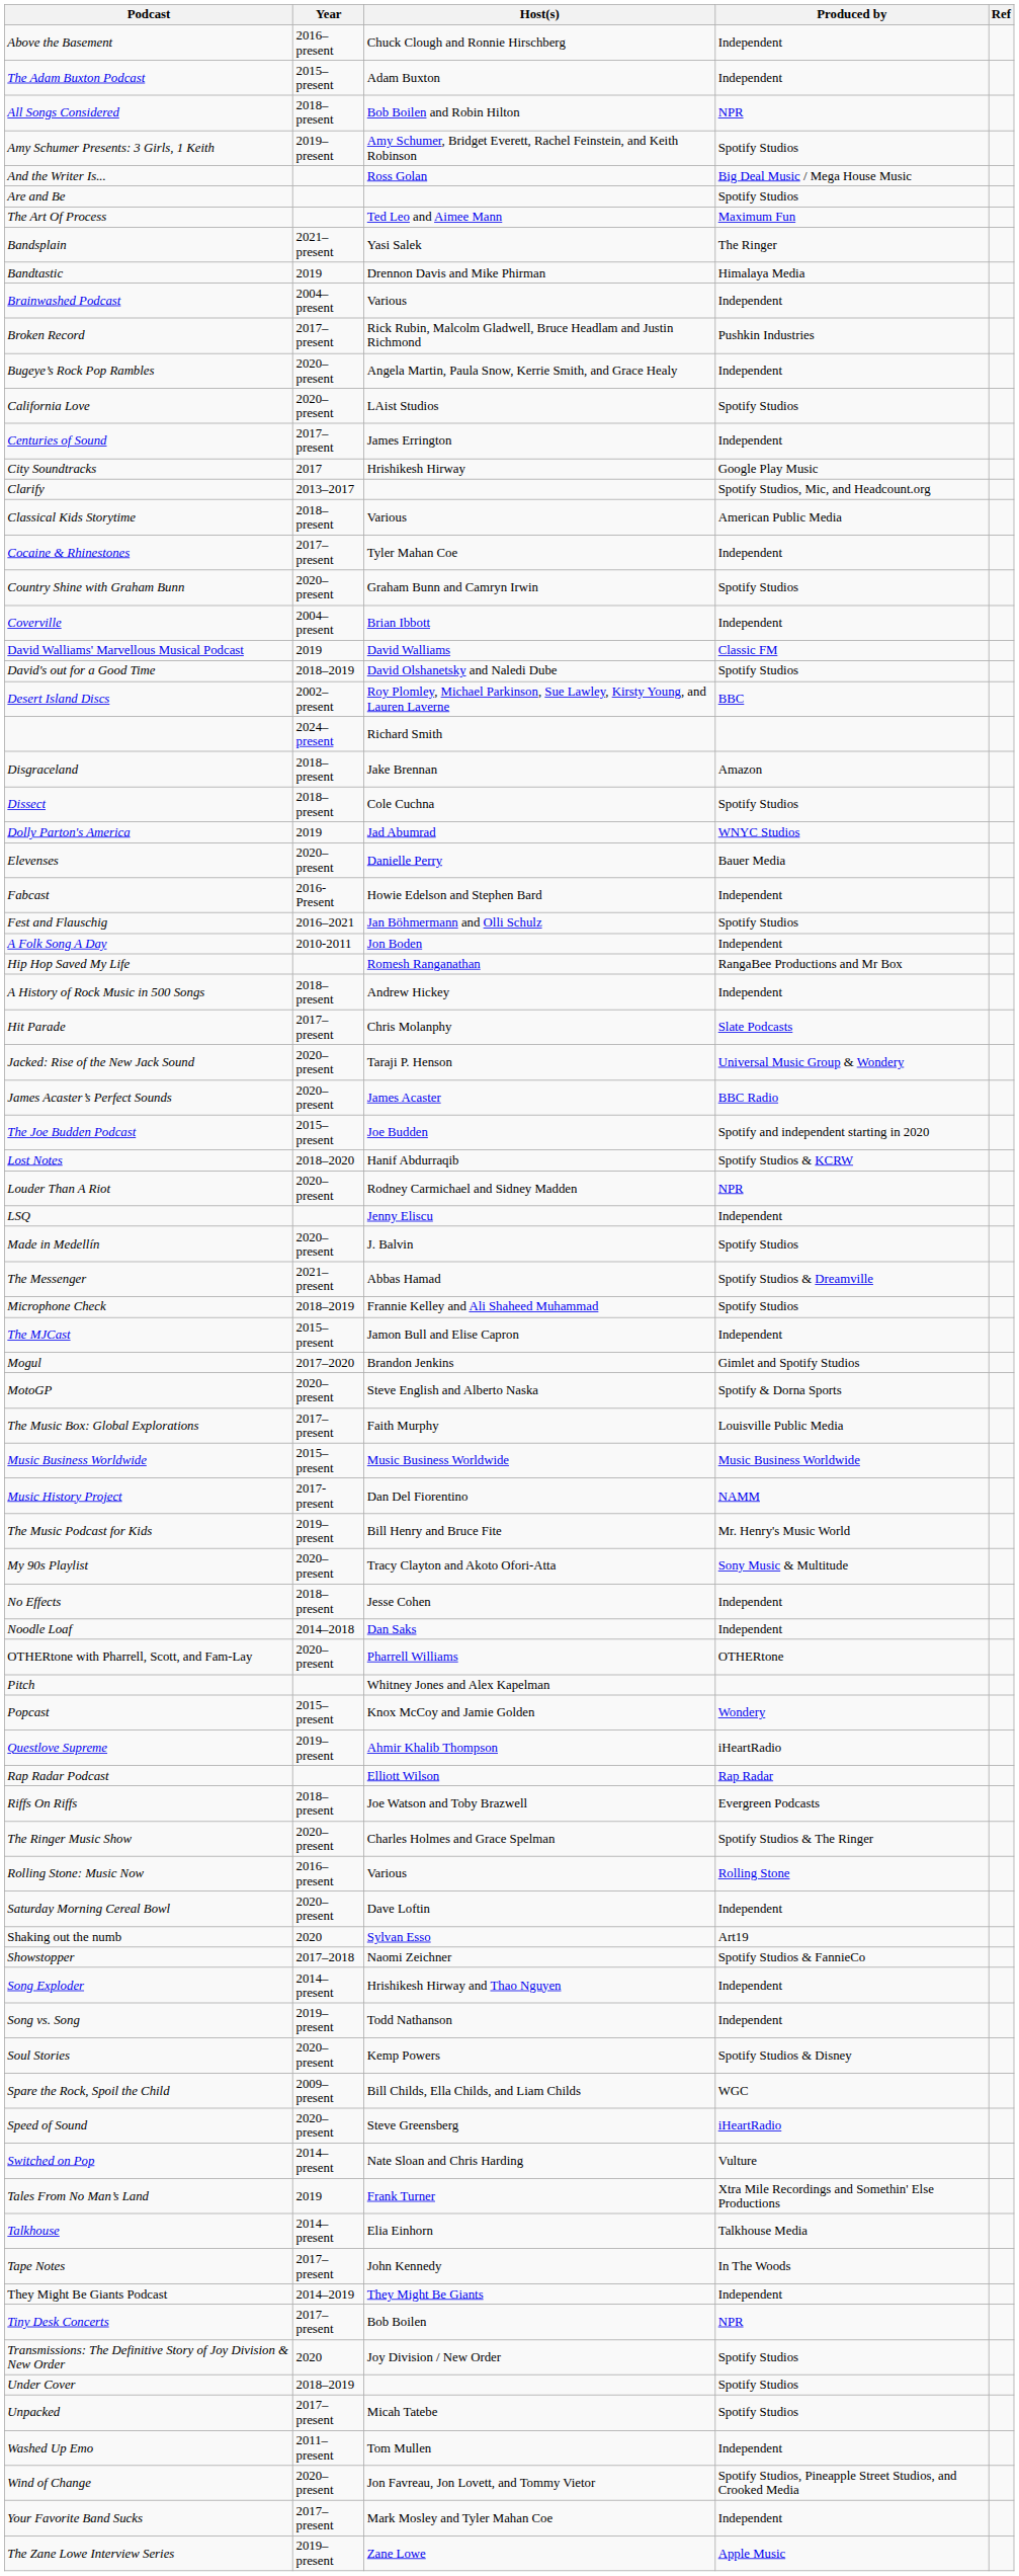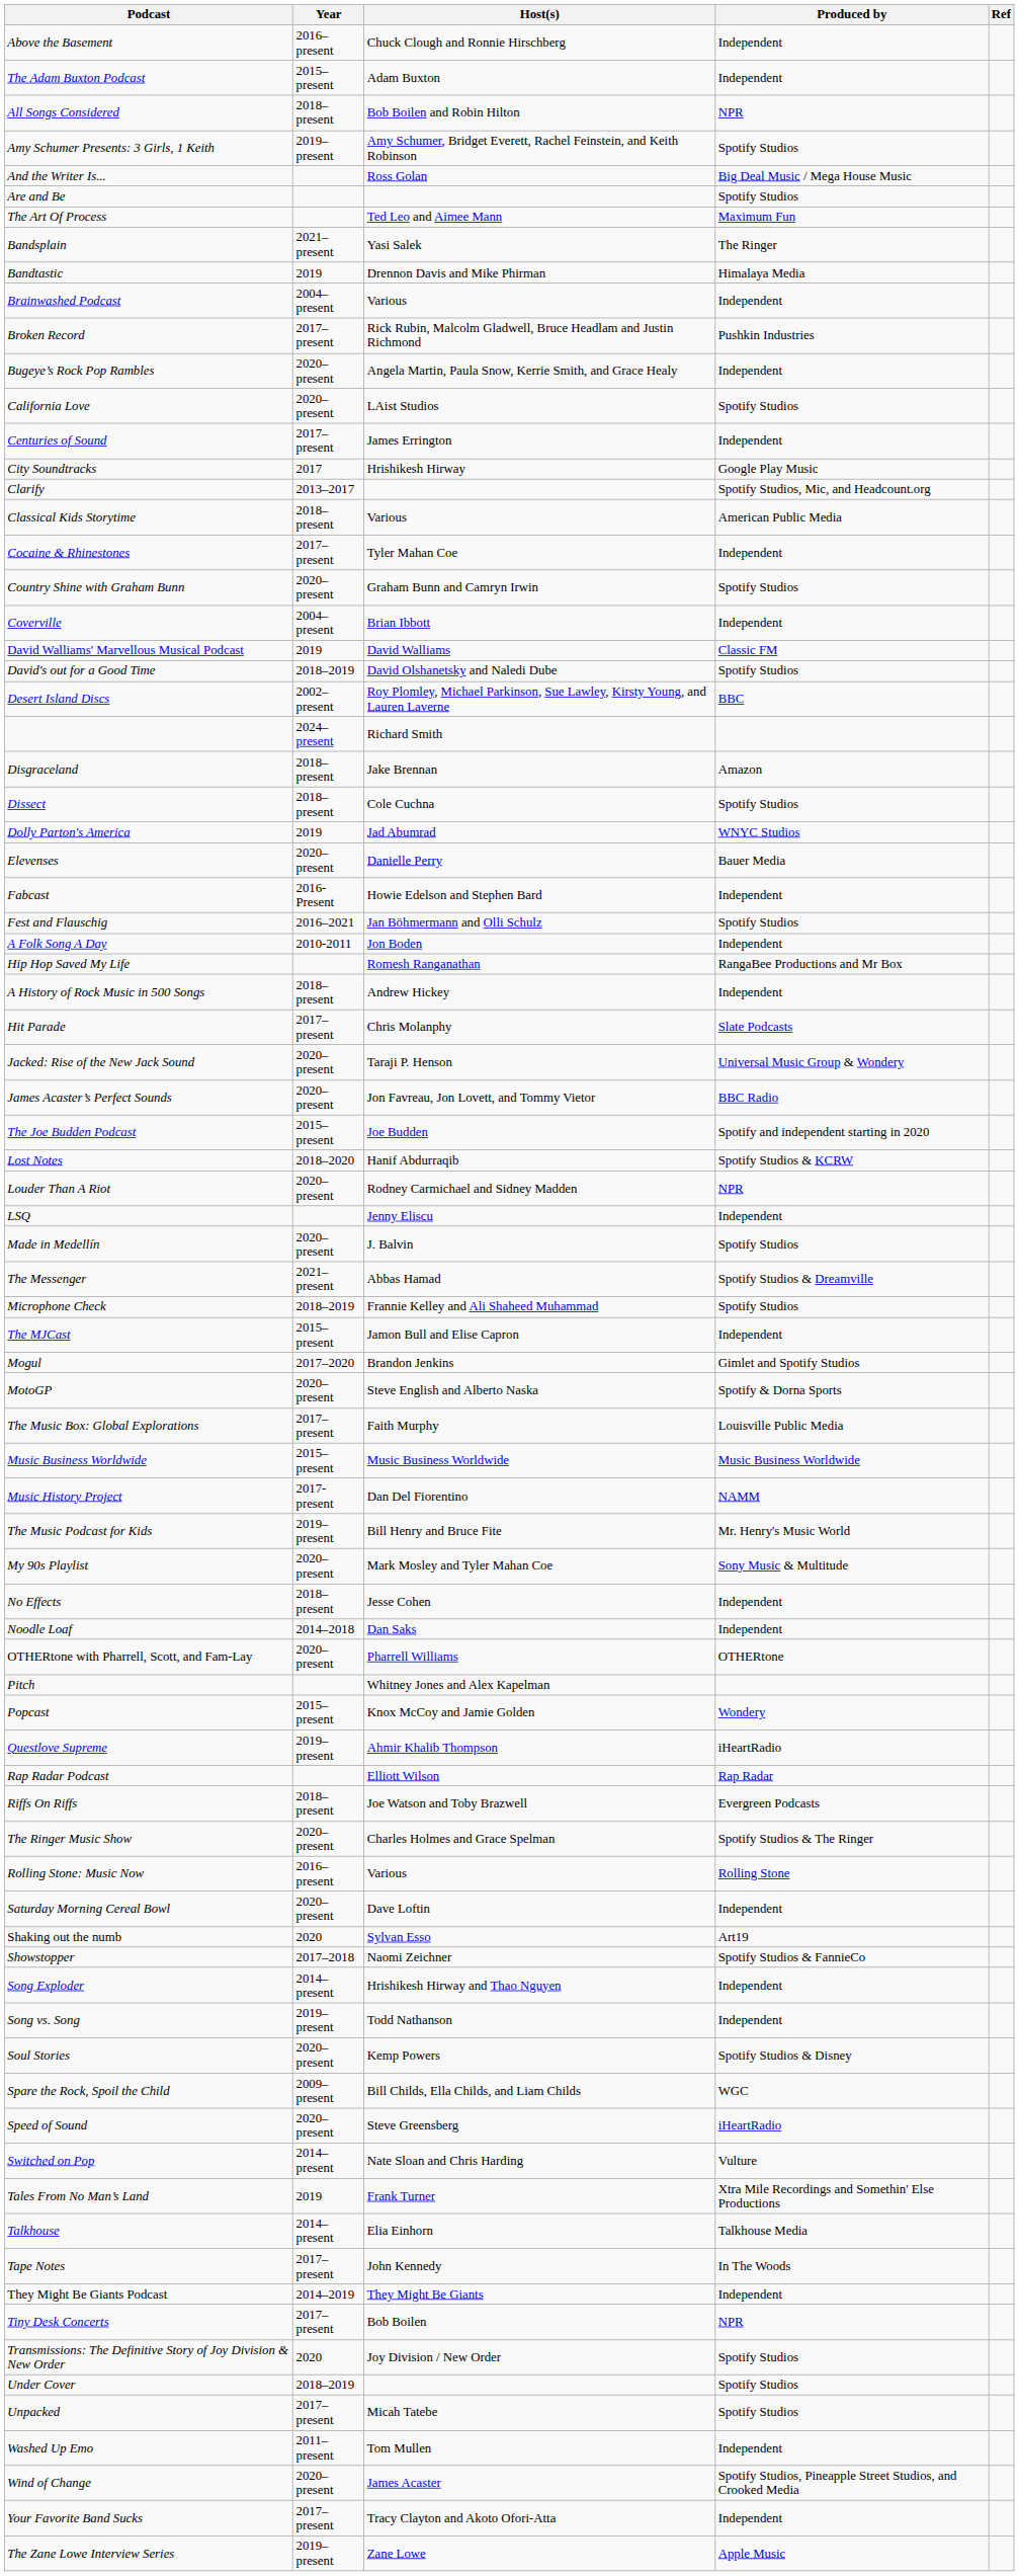 <table class="wikitable sortable">
 <tr>
 <th>Podcast</th>
 <th>Year</th>
 <th>Host(s)</th>
 <th>Produced by</th>
 <th>Ref</th>
 </tr>
 <tr>
 <td><em>Above the Basement</em></td>
 <td>2016–present</td>
 <td>Chuck Clough and Ronnie Hirschberg</td>
 <td>Independent</td>
 <td></td>
 </tr>
 <tr>
 <td><em><a href='#'>The Adam Buxton Podcast</a></em></td>
 <td>2015–present</td>
 <td>Adam Buxton</td>
 <td>Independent</td>
 <td></td>
 </tr>
 <tr>
 <td><em><a href='#'>All Songs Considered</a></em></td>
 <td>2018–present</td>
 <td><a href='#'>Bob Boilen</a> and Robin Hilton</td>
 <td><a href='#'>NPR</a></td>
 <td></td>
 </tr>
 <tr>
 <td><em>Amy Schumer Presents: 3 Girls, 1 Keith</em></td>
 <td>2019–present</td>
 <td><a href='#'>Amy Schumer</a>, Bridget Everett, Rachel Feinstein, and Keith Robinson</td>
 <td>Spotify Studios</td>
 <td></td>
 </tr>
 <tr>
 <td><em>And the Writer Is...</em></td>
 <td></td>
 <td><a href='#'>Ross Golan</a></td>
 <td><a href='#'>Big Deal Music</a> / Mega House Music</td>
 <td></td>
 </tr>
 <tr>
 <td><em>Are and Be</em></td>
 <td></td>
 <td></td>
 <td>Spotify Studios</td>
 <td></td>
 </tr>
 <tr>
 <td><em>The Art Of Process</em></td>
 <td></td>
 <td><a href='#'>Ted Leo</a> and <a href='#'>Aimee Mann</a></td>
 <td><a href='#'>Maximum Fun</a></td>
 <td></td>
 </tr>
 <tr>
 <td><em>Bandsplain</em></td>
 <td>2021– present</td>
 <td>Yasi Salek</td>
 <td>The Ringer</td>
 <td></td>
 </tr>
 <tr>
 <td><em>Bandtastic</em></td>
 <td>2019</td>
 <td>Drennon Davis and Mike Phirman</td>
 <td>Himalaya Media</td>
 <td></td>
 </tr>
 <tr>
 <td><em><a href='#'>Brainwashed Podcast</a></em></td>
 <td>2004–present</td>
 <td>Various</td>
 <td>Independent</td>
 <td></td>
 </tr>
 <tr>
 <td><em>Broken Record</em></td>
 <td>2017–present</td>
 <td>Rick Rubin, Malcolm Gladwell, Bruce Headlam and Justin Richmond</td>
 <td>Pushkin Industries</td>
 <td></td>
 </tr>
 <tr>
 <td><em>Bugeye’s Rock Pop Rambles</em></td>
 <td>2020–present</td>
 <td>Angela Martin, Paula Snow, Kerrie Smith, and Grace Healy</td>
 <td>Independent</td>
 <td></td>
 </tr>
 <tr>
 <td><em>California Love</em></td>
 <td>2020–present</td>
 <td>LAist Studios</td>
 <td>Spotify Studios</td>
 <td></td>
 </tr>
 <tr>
 <td><em><a href='#'>Centuries of Sound</a></em></td>
 <td>2017–present</td>
 <td>James Errington</td>
 <td>Independent</td>
 <td></td>
 </tr>
 <tr>
 <td><em>City Soundtracks</em></td>
 <td>2017</td>
 <td>Hrishikesh Hirway</td>
 <td>Google Play Music</td>
 <td></td>
 </tr>
 <tr>
 <td><em>Clarify</em></td>
 <td>2013–2017</td>
 <td></td>
 <td>Spotify Studios, Mic, and Headcount.org</td>
 <td></td>
 </tr>
 <tr>
 <td><em>Classical Kids Storytime</em></td>
 <td>2018–present</td>
 <td>Various</td>
 <td>American Public Media</td>
 <td></td>
 </tr>
 <tr>
 <td><em><a href='#'>Cocaine & Rhinestones</a></em></td>
 <td>2017–present</td>
 <td>Tyler Mahan Coe</td>
 <td>Independent</td>
 <td></td>
 </tr>
 <tr>
 <td><em>Country Shine with Graham Bunn</em></td>
 <td>2020–present</td>
 <td>Graham Bunn and Camryn Irwin</td>
 <td>Spotify Studios</td>
 <td></td>
 </tr>
 <tr>
 <td><em><a href='#'>Coverville</a></em></td>
 <td>2004–present</td>
 <td><a href='#'>Brian Ibbott</a></td>
 <td>Independent</td>
 <td></td>
 </tr>
 <tr>
 <td><a href='#'>David Walliams' Marvellous Musical Podcast</a></td>
 <td>2019</td>
 <td><a href='#'>David Walliams</a></td>
 <td><a href='#'>Classic FM</a></td>
 <td></td>
 </tr>
 <tr>
 <td><em>David's out for a Good Time</em></td>
 <td>2018–2019</td>
 <td><a href='#'>David Olshanetsky</a> and Naledi Dube</td>
 <td>Spotify Studios</td>
 <td></td>
 </tr>
 <tr>
 <td><em><a href='#'>Desert Island Discs</a></em></td>
 <td>2002–present</td>
 <td><a href='#'>Roy Plomley</a>, <a href='#'>Michael Parkinson</a>, <a href='#'>Sue Lawley</a>, <a href='#'>Kirsty Young</a>, and <a href='#'>Lauren Laverne</a></td>
 <td><a href='#'>BBC</a></td>
 <td></td>
 </tr>
 <tr>
 <td></td>
 <td>2024–<a href='#'>present</a></td>
 <td>Richard Smith</td>
 <td></td>
 <td></td>
 </tr>
 <tr>
 <td><em>Disgraceland</em></td>
 <td>2018–present</td>
 <td>Jake Brennan</td>
 <td>Amazon</td>
 <td></td>
 </tr>
 <tr>
 <td><a href='#'><em>Dissect</em></a></td>
 <td>2018–present</td>
 <td>Cole Cuchna</td>
 <td>Spotify Studios</td>
 <td></td>
 </tr>
 <tr>
 <td><em><a href='#'>Dolly Parton's America</a></em></td>
 <td>2019</td>
 <td><a href='#'>Jad Abumrad</a></td>
 <td><a href='#'>WNYC Studios</a></td>
 <td></td>
 </tr>
 <tr>
 <td><em>Elevenses</em></td>
 <td>2020–present</td>
 <td><a href='#'>Danielle Perry</a></td>
 <td>Bauer Media</td>
 <td></td>
 </tr>
 <tr>
 <td><em>Fabcast</em></td>
 <td>2016-Present</td>
 <td>Howie Edelson and Stephen Bard</td>
 <td>Independent</td>
 <td></td>
 </tr>
 <tr>
 <td><em>Fest and Flauschig</em></td>
 <td>2016–2021</td>
 <td><a href='#'>Jan Böhmermann</a> and <a href='#'>Olli Schulz</a></td>
 <td>Spotify Studios</td>
 <td></td>
 </tr>
 <tr>
 <td><em><a href='#'>A Folk Song A Day</a></em></td>
 <td>2010-2011</td>
 <td><a href='#'>Jon Boden</a></td>
 <td>Independent</td>
 <td></td>
 </tr>
 <tr>
 <td><em>Hip Hop Saved My Life</em></td>
 <td></td>
 <td><a href='#'>Romesh Ranganathan</a></td>
 <td>RangaBee Productions and Mr Box</td>
 <td></td>
 </tr>
 <tr>
 <td><em>A History of Rock Music in 500 Songs</em></td>
 <td>2018–present</td>
 <td>Andrew Hickey</td>
 <td>Independent</td>
 <td></td>
 </tr>
 <tr>
 <td><em>Hit Parade</em></td>
 <td>2017–present</td>
 <td>Chris Molanphy</td>
 <td><a href='#'>Slate Podcasts</a></td>
 <td></td>
 </tr>
 <tr>
 <td><em>Jacked: Rise of the New Jack Sound</em></td>
 <td>2020–present</td>
 <td>Taraji P. Henson</td>
 <td><a href='#'>Universal Music Group</a> & <a href='#'>Wondery</a></td>
 <td></td>
 </tr>
 <tr>
 <td><em>James Acaster’s Perfect Sounds</em></td>
 <td>2020–present</td>
-<td><a href='#'>James Acaster</a></td>
+<td>Jon Favreau, Jon Lovett, and Tommy Vietor</td>
 <td><a href='#'>BBC Radio</a></td>
 <td></td>
 </tr>
 <tr>
 <td><em><a href='#'>The Joe Budden Podcast</a></em></td>
 <td>2015–present</td>
 <td><a href='#'>Joe Budden</a></td>
 <td>Spotify and independent starting in 2020</td>
 <td></td>
 </tr>
 <tr>
 <td><em><a href='#'>Lost Notes</a></em></td>
 <td>2018–2020</td>
 <td>Hanif Abdurraqib</td>
 <td>Spotify Studios & <a href='#'>KCRW</a></td>
 <td></td>
 </tr>
 <tr>
 <td><em>Louder Than A Riot</em></td>
 <td>2020–present</td>
 <td>Rodney Carmichael and Sidney Madden</td>
 <td><a href='#'>NPR</a></td>
 <td></td>
 </tr>
 <tr>
 <td><em>LSQ</em></td>
 <td></td>
 <td><a href='#'>Jenny Eliscu</a></td>
 <td>Independent</td>
 <td></td>
 </tr>
 <tr>
 <td><em>Made in Medellín</em></td>
 <td>2020–present</td>
 <td>J. Balvin</td>
 <td>Spotify Studios</td>
 <td></td>
 </tr>
 <tr>
 <td><em>The Messenger</em></td>
 <td>2021–present</td>
 <td>Abbas Hamad</td>
 <td>Spotify Studios & <a href='#'>Dreamville</a></td>
 <td></td>
 </tr>
 <tr>
 <td><em>Microphone Check</em></td>
 <td>2018–2019</td>
 <td>Frannie Kelley and <a href='#'>Ali Shaheed Muhammad</a></td>
 <td>Spotify Studios</td>
 <td></td>
 </tr>
 <tr>
 <td><em><a href='#'>The MJCast</a></em></td>
 <td>2015–present</td>
 <td>Jamon Bull and Elise Capron</td>
 <td>Independent</td>
 <td></td>
 </tr>
 <tr>
 <td><em>Mogul</em></td>
 <td>2017–2020</td>
 <td>Brandon Jenkins</td>
 <td>Gimlet and Spotify Studios</td>
 <td></td>
 </tr>
 <tr>
 <td><em>MotoGP</em></td>
 <td>2020–present</td>
 <td>Steve English and Alberto Naska</td>
 <td>Spotify & Dorna Sports</td>
 <td></td>
 </tr>
 <tr>
 <td><em>The Music Box: Global Explorations</em></td>
 <td>2017–present</td>
 <td>Faith Murphy</td>
 <td>Louisville Public Media</td>
 <td></td>
 </tr>
 <tr>
 <td><em><a href='#'>Music Business Worldwide</a></em></td>
 <td>2015–present</td>
 <td><a href='#'>Music Business Worldwide</a></td>
 <td><a href='#'>Music Business Worldwide</a></td>
 <td></td>
 </tr>
 <tr>
 <td><em><a href='#'>Music History Project</a></em></td>
 <td>2017-present</td>
 <td>Dan Del Fiorentino</td>
 <td><a href='#'>NAMM</a></td>
 <td></td>
 </tr>
 <tr>
 <td><em>The Music Podcast for Kids</em></td>
 <td>2019–present</td>
 <td>Bill Henry and Bruce Fite</td>
 <td>Mr. Henry's Music World</td>
 <td></td>
 </tr>
 <tr>
 <td><em>My 90s Playlist</em></td>
 <td>2020–present</td>
-<td>Tracy Clayton and Akoto Ofori-Atta</td>
+<td>Mark Mosley and Tyler Mahan Coe</td>
 <td><a href='#'>Sony Music</a> & Multitude</td>
 <td></td>
 </tr>
 <tr>
 <td><em>No Effects</em></td>
 <td>2018–present</td>
 <td>Jesse Cohen</td>
 <td>Independent</td>
 <td></td>
 </tr>
 <tr>
 <td><em>Noodle Loaf</em></td>
 <td>2014–2018</td>
 <td><a href='#'>Dan Saks</a></td>
 <td>Independent</td>
 <td></td>
 </tr>
 <tr>
 <td>OTHERtone with Pharrell, Scott, and Fam-Lay</td>
 <td>2020–present</td>
 <td><a href='#'>Pharrell Williams</a></td>
 <td>OTHERtone</td>
 <td></td>
 </tr>
 <tr>
 <td><em>Pitch</em></td>
 <td></td>
 <td>Whitney Jones and Alex Kapelman</td>
 <td></td>
 <td></td>
 </tr>
 <tr>
 <td><em>Popcast</em></td>
 <td>2015–present</td>
 <td>Knox McCoy and Jamie Golden</td>
 <td><a href='#'>Wondery</a></td>
 <td></td>
 </tr>
 <tr>
 <td><em><a href='#'>Questlove Supreme</a></em></td>
 <td>2019–present</td>
 <td><a href='#'>Ahmir Khalib Thompson</a></td>
 <td>iHeartRadio</td>
 <td></td>
 </tr>
 <tr>
 <td><em>Rap Radar Podcast</em></td>
 <td></td>
 <td><a href='#'>Elliott Wilson</a></td>
 <td><a href='#'>Rap Radar</a></td>
 <td></td>
 </tr>
 <tr>
 <td><em>Riffs On Riffs</em></td>
 <td>2018–present</td>
 <td>Joe Watson and Toby Brazwell</td>
 <td>Evergreen Podcasts</td>
 <td></td>
 </tr>
 <tr>
 <td><em>The Ringer Music Show</em></td>
 <td>2020–present</td>
 <td>Charles Holmes and Grace Spelman</td>
 <td>Spotify Studios & The Ringer</td>
 <td></td>
 </tr>
 <tr>
 <td><em>Rolling Stone: Music Now</em></td>
 <td>2016–present</td>
 <td>Various</td>
 <td><a href='#'>Rolling Stone</a></td>
 <td></td>
 </tr>
 <tr>
 <td><em>Saturday Morning Cereal Bowl</em></td>
 <td>2020–present</td>
 <td>Dave Loftin</td>
 <td>Independent</td>
 <td></td>
 </tr>
 <tr>
 <td>Shaking out the numb</td>
 <td>2020</td>
 <td><a href='#'>Sylvan Esso</a></td>
 <td>Art19</td>
 <td></td>
 </tr>
 <tr>
 <td><em>Showstopper</em></td>
 <td>2017–2018</td>
 <td>Naomi Zeichner</td>
 <td>Spotify Studios & FannieCo</td>
 <td></td>
 </tr>
 <tr>
 <td><em><a href='#'>Song Exploder</a></em></td>
 <td>2014–present</td>
 <td>Hrishikesh Hirway and <a href='#'>Thao Nguyen</a></td>
 <td>Independent</td>
 <td><em></em></td>
 </tr>
 <tr>
 <td><em>Song vs. Song</em></td>
 <td>2019–present</td>
 <td>Todd Nathanson</td>
 <td>Independent</td>
 <td></td>
 </tr>
 <tr>
 <td><em>Soul Stories</em></td>
 <td>2020–present</td>
 <td>Kemp Powers</td>
 <td>Spotify Studios & Disney</td>
 <td></td>
 </tr>
 <tr>
 <td><em>Spare the Rock, Spoil the Child</em></td>
 <td>2009–present</td>
 <td>Bill Childs, Ella Childs, and Liam Childs</td>
 <td>WGC</td>
 <td></td>
 </tr>
 <tr>
 <td><em>Speed of Sound</em></td>
 <td>2020–present</td>
 <td>Steve Greensberg</td>
 <td><a href='#'>iHeartRadio</a></td>
 <td></td>
 </tr>
 <tr>
 <td><em><a href='#'>Switched on Pop</a></em></td>
 <td>2014–present</td>
 <td>Nate Sloan and Chris Harding</td>
 <td>Vulture</td>
 <td></td>
 </tr>
 <tr>
 <td><em>Tales From No Man’s Land</em></td>
 <td>2019</td>
 <td><a href='#'>Frank Turner</a></td>
 <td>Xtra Mile Recordings and Somethin' Else Productions</td>
 <td></td>
 </tr>
 <tr>
 <td><em><a href='#'>Talkhouse</a></em></td>
 <td>2014–present</td>
 <td>Elia Einhorn</td>
 <td>Talkhouse Media</td>
 <td></td>
 </tr>
 <tr>
 <td><em>Tape Notes</em></td>
 <td>2017–present</td>
 <td>John Kennedy</td>
 <td>In The Woods</td>
 <td></td>
 </tr>
 <tr>
 <td>They Might Be Giants Podcast</td>
 <td>2014–2019</td>
 <td><a href='#'>They Might Be Giants</a></td>
 <td>Independent</td>
 <td></td>
 </tr>
 <tr>
 <td><em><a href='#'>Tiny Desk Concerts</a></em></td>
 <td>2017–present</td>
 <td>Bob Boilen</td>
 <td><a href='#'>NPR</a></td>
 <td></td>
 </tr>
 <tr>
 <td><em>Transmissions: The Definitive Story of Joy Division & New Order</em></td>
 <td>2020</td>
 <td>Joy Division / New Order</td>
 <td>Spotify Studios</td>
 <td></td>
 </tr>
 <tr>
 <td><em>Under Cover</em></td>
 <td>2018–2019</td>
 <td></td>
 <td>Spotify Studios</td>
 <td></td>
 </tr>
 <tr>
 <td><em>Unpacked</em></td>
 <td>2017–present</td>
 <td>Micah Tatebe</td>
 <td>Spotify Studios</td>
 <td></td>
 </tr>
 <tr>
 <td><em>Washed Up Emo</em></td>
 <td>2011–present</td>
 <td>Tom Mullen</td>
 <td>Independent</td>
 <td><em></em></td>
 </tr>
 <tr>
 <td><em>Wind of Change</em></td>
 <td>2020–present</td>
-<td>Jon Favreau, Jon Lovett, and Tommy Vietor</td>
+<td><a href='#'>James Acaster</a></td>
 <td>Spotify Studios, Pineapple Street Studios, and Crooked Media</td>
 <td></td>
 </tr>
 <tr>
 <td><em>Your Favorite Band Sucks</em></td>
 <td>2017–present</td>
-<td>Mark Mosley and Tyler Mahan Coe</td>
+<td>Tracy Clayton and Akoto Ofori-Atta</td>
 <td>Independent</td>
 <td></td>
 </tr>
 <tr>
 <td><em>The Zane Lowe Interview Series</em></td>
 <td>2019–present</td>
 <td><a href='#'>Zane Lowe</a></td>
 <td><a href='#'>Apple Music</a></td>
 <td></td>
 </tr>
 </table>
